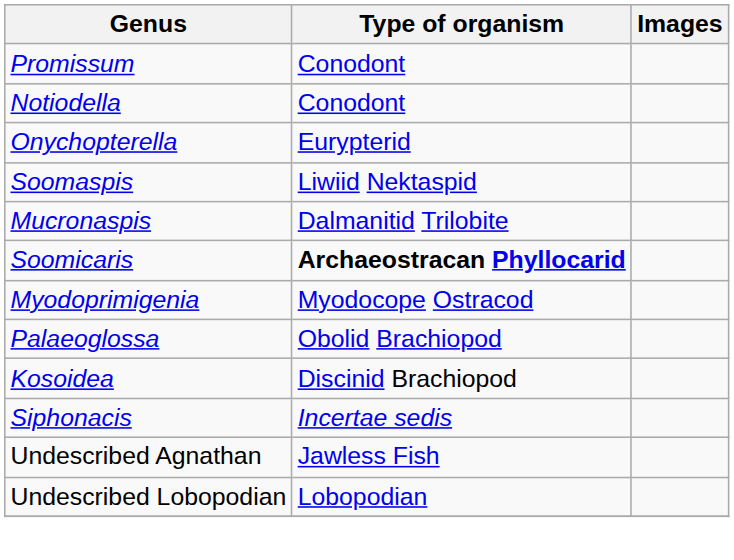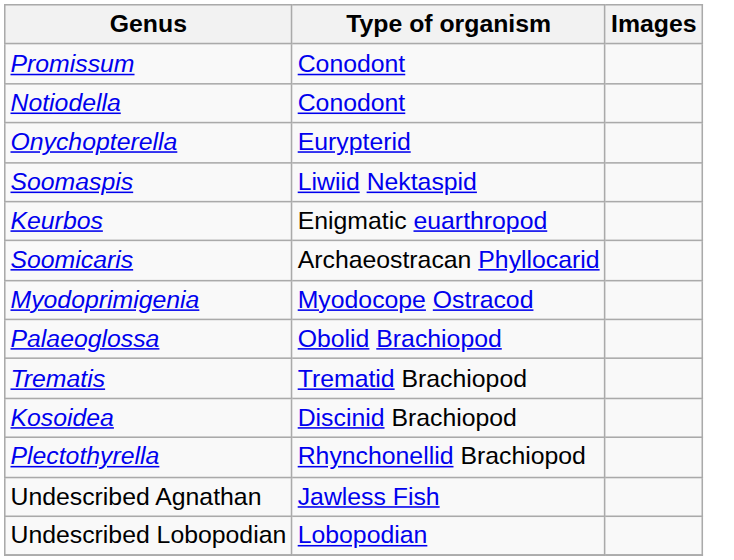 <table class="wikitable">
 <tr>
 <th>Genus</th>
 <th>Type of organism</th>
 <th>Images</th>
 </tr>
 <tr>
 <td><em><a href='#'>Promissum</a></em></td>
 <td><a href='#'>Conodont</a></td>
 <td></td>
 </tr>
 <tr>
 <td><em><a href='#'>Notiodella</a></em></td>
 <td><a href='#'>Conodont</a></td>
 <td></td>
 </tr>
 <tr>
 <td><em><a href='#'>Onychopterella</a></em></td>
 <td><a href='#'>Eurypterid</a></td>
 <td></td>
 </tr>
 <tr>
 <td><em><a href='#'>Soomaspis</a></em></td>
 <td><a href='#'>Liwiid</a> <a href='#'>Nektaspid</a></td>
 <td></td>
 </tr>
 <tr>
-<td><em><a href='#'>Mucronaspis</a></em></td>
-<td><a href='#'>Dalmanitid</a> <a href='#'>Trilobite</a></td>
+<td><em><a href='#'>Keurbos</a></em></td>
+<td>Enigmatic <a href='#'>euarthropod</a></td>
 <td></td>
 </tr>
 <tr>
 <td><em><a href='#'>Soomicaris</a></em></td>
-<td><strong>Archaeostracan <a href='#'>Phyllocarid</a></strong></td>
+<td>Archaeostracan <a href='#'>Phyllocarid</a></td>
 <td></td>
 </tr>
 <tr>
 <td><em><a href='#'>Myodoprimigenia</a></em></td>
 <td><a href='#'>Myodocope</a> <a href='#'>Ostracod</a></td>
 <td></td>
 </tr>
 <tr>
 <td><em><a href='#'>Palaeoglossa</a></em></td>
 <td><a href='#'>Obolid</a> <a href='#'>Brachiopod</a></td>
 <td></td>
 </tr>
 <tr>
+<td><em><a href='#'>Trematis</a></em></td>
+<td><a href='#'>Trematid</a> Brachiopod</td>
+<td></td>
+</tr>
+<tr>
 <td><em><a href='#'>Kosoidea</a></em></td>
 <td><a href='#'>Discinid</a> Brachiopod</td>
 <td></td>
 </tr>
 <tr>
-<td><em><a href='#'>Siphonacis</a></em></td>
-<td><em><a href='#'>Incertae sedis</a></em></td>
+<td><em><a href='#'>Plectothyrella</a></em></td>
+<td><a href='#'>Rhynchonellid</a> Brachiopod</td>
 <td></td>
 </tr>
 <tr>
 <td>Undescribed Agnathan</td>
 <td><a href='#'>Jawless Fish</a></td>
 <td></td>
 </tr>
 <tr>
 <td>Undescribed Lobopodian </td>
 <td><a href='#'>Lobopodian</a></td>
 <td></td>
 </tr>
 <tr>
 </tr>
 </table>
